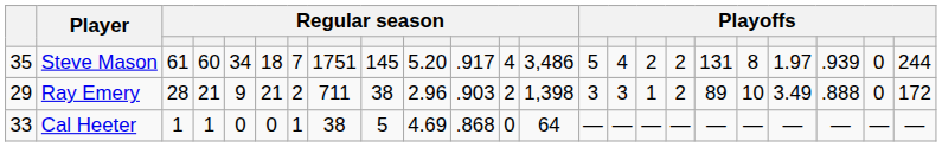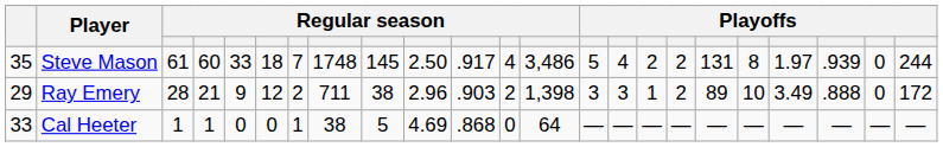 <table class="wikitable plainrowheaders" style="text-align:center;">
 <tr>
 <th scope="col" rowspan="2"></th>
 <th scope="col" rowspan="2">Player</th>
 <th scope=colgroup colspan=11>Regular season</th>
 <th scope=colgroup colspan=10>Playoffs</th>
 </tr>
 <tr>
 <th scope="col"></th>
 <th scope="col"></th>
 <th scope="col"></th>
 <th scope="col"></th>
 <th scope="col"></th>
 <th scope="col"></th>
 <th scope="col"></th>
 <th scope="col"></th>
 <th scope="col"></th>
 <th scope="col"></th>
 <th scope="col"></th>
 <th scope="col"></th>
 <th scope="col"></th>
 <th scope="col"></th>
 <th scope="col"></th>
 <th scope="col"></th>
 <th scope="col"></th>
 <th scope="col"></th>
 <th scope="col"></th>
 <th scope="col"></th>
 <th scope="col"></th>
 </tr>
 <tr>
 <td scope="row">35</td>
 <td align="left"><a href='#'>Steve Mason</a></td>
 <td>61</td>
 <td>60</td>
-<td>34</td>
+<td>33</td>
 <td>18</td>
 <td>7</td>
-<td>1751</td>
+<td>1748</td>
 <td>145</td>
-<td>5.20</td>
+<td>2.50</td>
 <td>.917</td>
 <td>4</td>
 <td>3,486</td>
 <td>5</td>
 <td>4</td>
 <td>2</td>
 <td>2</td>
 <td>131</td>
 <td>8</td>
 <td>1.97</td>
 <td>.939</td>
 <td>0</td>
 <td>244</td>
 </tr>
 <tr>
 <td scope="row">29</td>
 <td align="left"><a href='#'>Ray Emery</a></td>
 <td>28</td>
 <td>21</td>
 <td>9</td>
-<td>21</td>
+<td>12</td>
 <td>2</td>
 <td>711</td>
 <td>38</td>
 <td>2.96</td>
 <td>.903</td>
 <td>2</td>
 <td>1,398</td>
 <td>3</td>
 <td>3</td>
 <td>1</td>
 <td>2</td>
 <td>89</td>
 <td>10</td>
 <td>3.49</td>
 <td>.888</td>
 <td>0</td>
 <td>172</td>
 </tr>
 <tr>
 <td scope="row">33</td>
 <td align="left"><a href='#'>Cal Heeter</a></td>
 <td>1</td>
 <td>1</td>
 <td>0</td>
 <td>0</td>
 <td>1</td>
 <td>38</td>
 <td>5</td>
 <td>4.69</td>
 <td>.868</td>
 <td>0</td>
 <td>64</td>
 <td>—</td>
 <td>—</td>
 <td>—</td>
 <td>—</td>
 <td>—</td>
 <td>—</td>
 <td>—</td>
 <td>—</td>
 <td>—</td>
 <td>—</td>
 </tr>
 </table>
